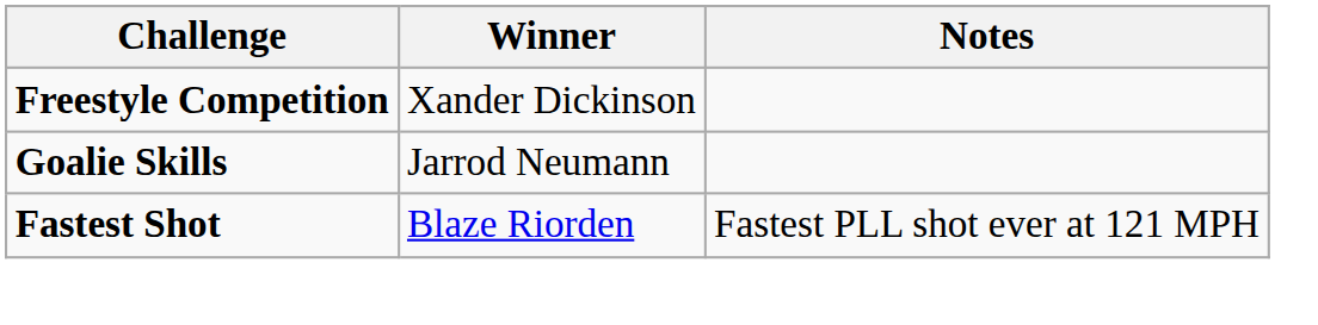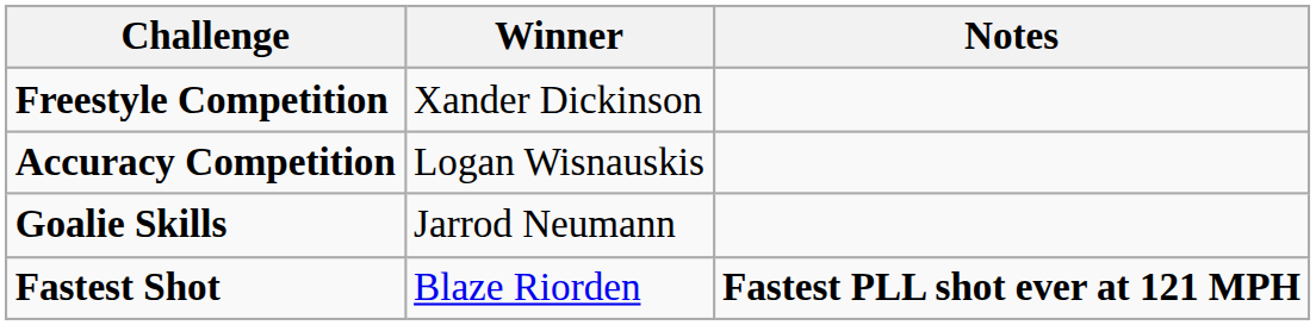 <table class="wikitable">
 <tr>
 <th>Challenge</th>
 <th>Winner</th>
 <th>Notes</th>
 </tr>
 <tr>
 <td><strong>Freestyle Competition</strong></td>
 <td>Xander Dickinson</td>
 <td></td>
 </tr>
 <tr>
+<td><strong>Accuracy Competition</strong></td>
+<td>Logan Wisnauskis</td>
+<td></td>
+</tr>
+<tr>
 <td><strong>Goalie Skills</strong></td>
 <td>Jarrod Neumann</td>
 <td></td>
 </tr>
 <tr>
 <td><strong>Fastest Shot</strong></td>
 <td><a href='#'>Blaze Riorden</a></td>
-<td>Fastest PLL shot ever at 121 MPH</td>
+<td><strong>Fastest PLL shot ever at 121 MPH</strong></td>
 </tr>
 </table>
